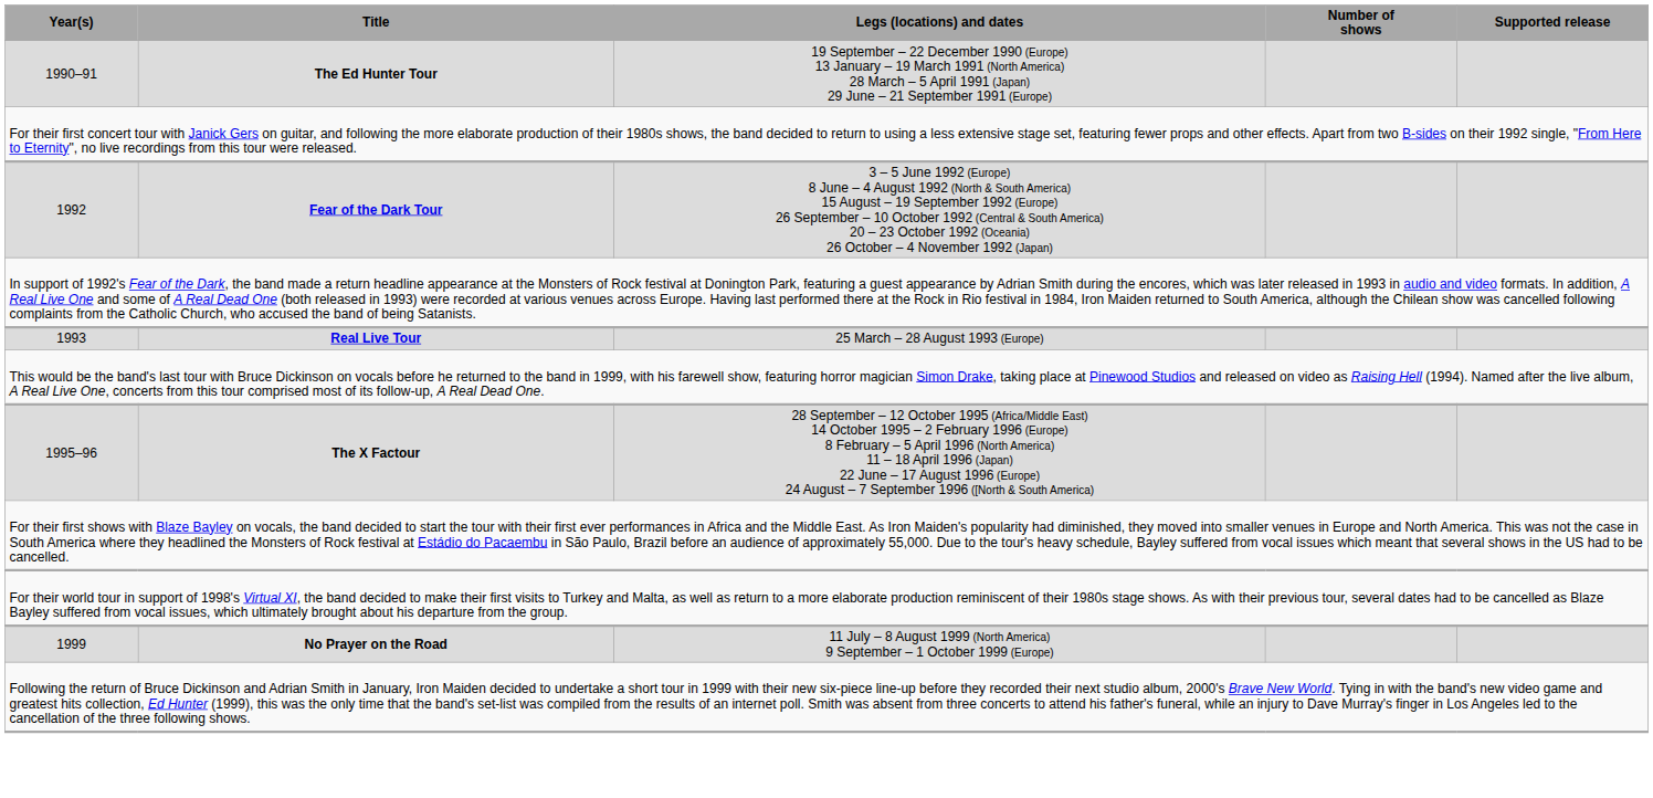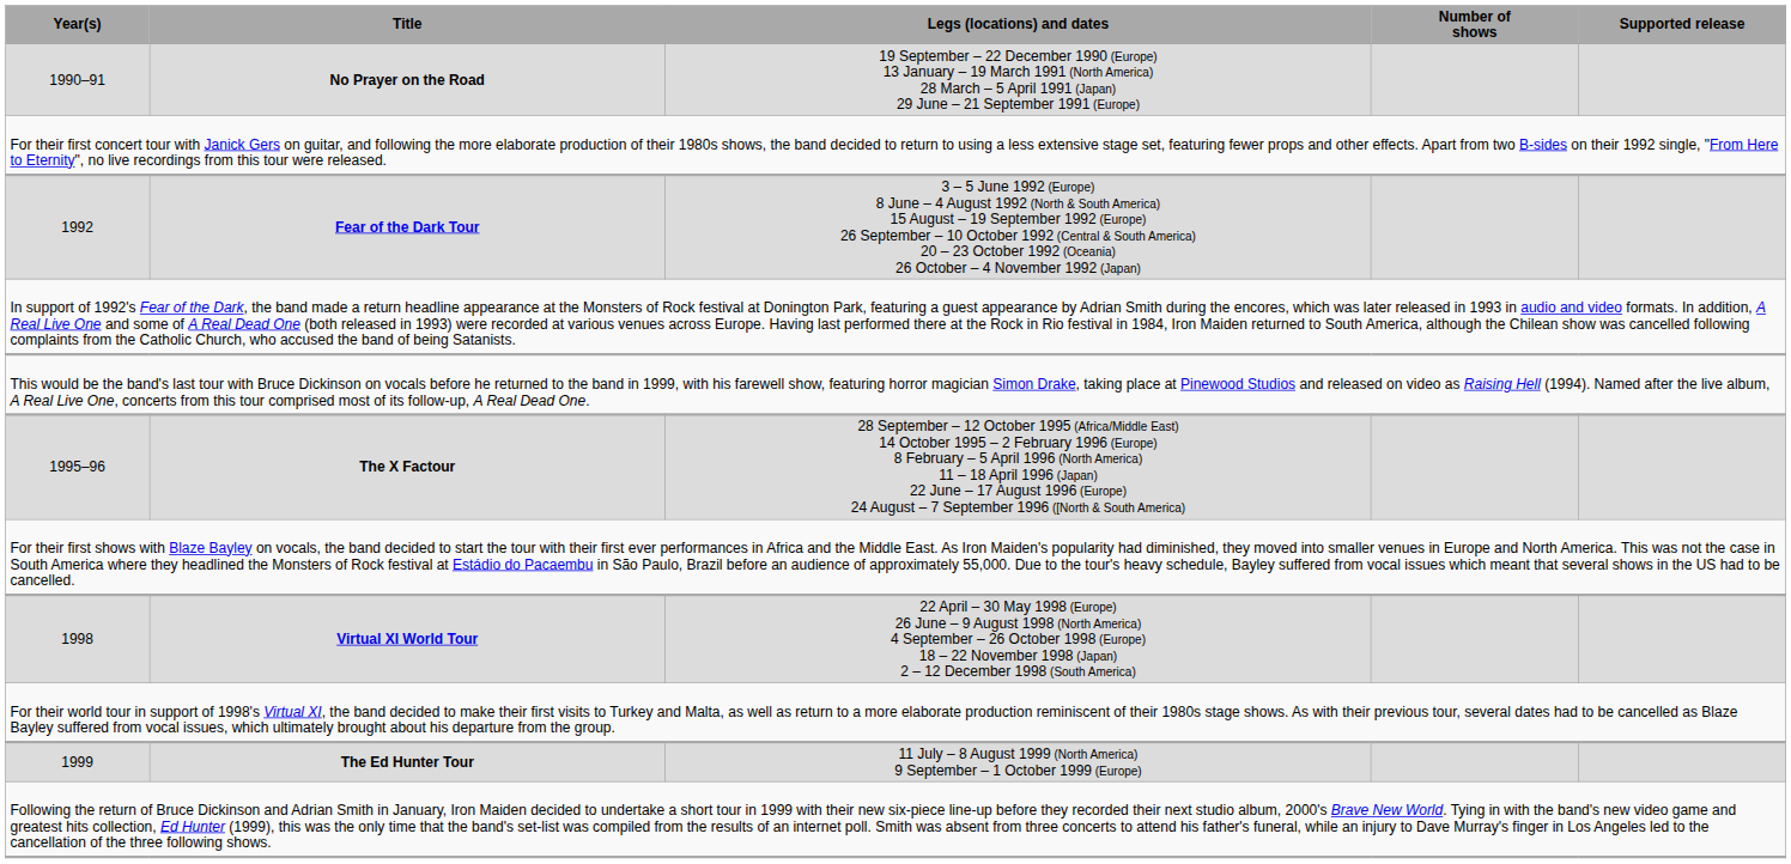 <table class="wikitable" style="width:100%; text-align:center;">
 <tr>
 <th style="width:40px; background:darkGrey;">Year(s)</th>
 <th style="width:210px; background:darkGrey;">Title</th>
 <th style="width:290px; background:darkGrey;">Legs (locations) and dates</th>
 <th style="width:80px; background:darkGrey;">Number of<br>shows<br></th>
 <th style="width:80px; background:darkGrey;">Supported release</th>
 </tr>
 <tr style="background:#DCDCDC;">
 <td>1990–91</td>
-<td><strong>The Ed Hunter Tour</strong></td>
+<td><strong>No Prayer on the Road</strong></td>
 <td>19 September – 22 December 1990<small> (Europe)</small><br>13 January – 19 March 1991<small> (North America)</small><br>28 March – 5 April 1991<small> (Japan)</small><br>29 June – 21 September 1991<small> (Europe)</small></td>
 <td></td>
 <td></td>
 </tr>
 <tr>
 <td colspan="5" style="border-bottom-width:3px; padding:5px; text-align:left;"><br>For their first concert tour with <a href='#'>Janick Gers</a> on guitar, and following the more elaborate production of their 1980s shows, the band decided to return to using a less extensive stage set, featuring fewer props and other effects. Apart from two <a href='#'>B-sides</a> on their 1992 single, "<a href='#'>From Here to Eternity</a>", no live recordings from this tour were released.</td>
 </tr>
 <tr style="background:#DCDCDC;">
 <td>1992</td>
 <td><strong><a href='#'>Fear of the Dark Tour</a></strong></td>
 <td>3 – 5 June 1992<small> (Europe)</small><br>8 June – 4 August 1992<small> (North & South America)</small><br>15 August – 19 September 1992<small> (Europe)</small><br>26 September – 10 October 1992<small> (Central & South America)</small><br>20 – 23 October 1992<small> (Oceania)</small><br>26 October – 4 November 1992<small> (Japan)</small></td>
 <td></td>
 <td></td>
 </tr>
 <tr>
 <td colspan="5" style="border-bottom-width:3px; padding:5px; text-align:left;"><br>In support of 1992's <em><a href='#'>Fear of the Dark</a></em>, the band made a return headline appearance at the Monsters of Rock festival at Donington Park, featuring a guest appearance by Adrian Smith during the encores, which was later released in 1993 in <a href='#'>audio and video</a> formats. In addition, <em><a href='#'>A Real Live One</a></em> and some of <em><a href='#'>A Real Dead One</a></em> (both released in 1993) were recorded at various venues across Europe. Having last performed there at the Rock in Rio festival in 1984, Iron Maiden returned to South America, although the Chilean show was cancelled following complaints from the Catholic Church, who accused the band of being Satanists.</td>
 </tr>
-<tr style="background:#DCDCDC;">
-<td>1993</td>
-<td><strong><a href='#'>Real Live Tour</a></strong></td>
-<td>25 March – 28 August 1993<small> (Europe)</small></td>
-<td></td>
-<td></td>
-</tr>
 <tr>
 <td colspan="5" style="border-bottom-width:3px; padding:5px; text-align:left;"><br>This would be the band's last tour with Bruce Dickinson on vocals before he returned to the band in 1999, with his farewell show, featuring horror magician <a href='#'>Simon Drake</a>, taking place at <a href='#'>Pinewood Studios</a> and released on video as <em><a href='#'>Raising Hell</a></em> (1994). Named after the live album, <em>A Real Live One</em>, concerts from this tour comprised most of its follow-up, <em>A Real Dead One</em>.</td>
 </tr>
 <tr style="background:#DCDCDC;">
 <td>1995–96</td>
 <td><strong>The X Factour</strong></td>
 <td>28 September – 12 October 1995<small> (Africa/Middle East)</small><br>14 October 1995 – 2 February 1996<small> (Europe)</small><br>8 February – 5 April 1996<small> (North America)</small><br>11 – 18 April 1996<small> (Japan)</small><br>22 June – 17 August 1996<small> (Europe)</small><br>24 August – 7 September 1996<small> ([North & South America)</small></td>
 <td></td>
 <td></td>
 </tr>
 <tr>
 <td colspan="5" style="border-bottom-width:3px; padding:5px; text-align:left;"><br>For their first shows with <a href='#'>Blaze Bayley</a> on vocals, the band decided to start the tour with their first ever performances in Africa and the Middle East. As Iron Maiden's popularity had diminished, they moved into smaller venues in Europe and North America. This was not the case in South America where they headlined the Monsters of Rock festival at <a href='#'>Estádio do Pacaembu</a> in São Paulo, Brazil before an audience of approximately 55,000. Due to the tour's heavy schedule, Bayley suffered from vocal issues which meant that several shows in the US had to be cancelled.</td>
 </tr>
+<tr style="background:#DCDCDC;">
+<td>1998</td>
+<td><strong><a href='#'>Virtual XI World Tour</a></strong></td>
+<td>22 April – 30 May 1998<small> (Europe)</small><br>26 June – 9 August 1998<small> (North America)</small><br>4 September – 26 October 1998<small> (Europe)</small><br>18 – 22 November 1998<small> (Japan)</small><br>2 – 12 December 1998<small> (South America)</small></td>
+<td></td>
+<td></td>
+</tr>
 <tr>
 <td colspan="5" style="border-bottom-width:3px; padding:5px; text-align:left;"><br>For their world tour in support of 1998's <em><a href='#'>Virtual XI</a></em>, the band decided to make their first visits to Turkey and Malta, as well as return to a more elaborate production reminiscent of their 1980s stage shows. As with their previous tour, several dates had to be cancelled as Blaze Bayley suffered from vocal issues, which ultimately brought about his departure from the group.</td>
 </tr>
 <tr style="background:#DCDCDC;">
 <td>1999</td>
-<td><strong>No Prayer on the Road</strong></td>
+<td><strong>The Ed Hunter Tour</strong></td>
 <td>11 July – 8 August 1999<small> (North America)</small><br>9 September – 1 October 1999<small> (Europe)</small></td>
 <td></td>
 <td></td>
 </tr>
 <tr>
 <td colspan="5" style="border-bottom-width:3px; padding:5px; text-align:left;"><br>Following the return of Bruce Dickinson and Adrian Smith in January, Iron Maiden decided to undertake a short tour in 1999 with their new six-piece line-up before they recorded their next studio album, 2000's <em><a href='#'>Brave New World</a></em>. Tying in with the band's new video game and greatest hits collection, <em><a href='#'>Ed Hunter</a></em> (1999), this was the only time that the band's set-list was compiled from the results of an internet poll. Smith was absent from three concerts to attend his father's funeral, while an injury to Dave Murray's finger in Los Angeles led to the cancellation of the three following shows.</td>
 </tr>
 <tr>
 </tr>
 </table>
